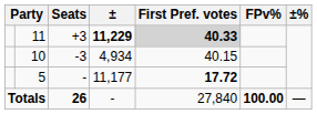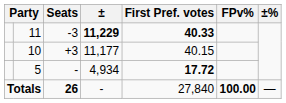 <table class=wikitable>
 <tr>
 <th colspan=2 align=center>Party</th>
 <th valign=top>Seats</th>
 <th valign=top>±</th>
 <th valign=top>First Pref. votes</th>
 <th valign=top>FPv%</th>
 <th valign=top>±%</th>
 </tr>
 <tr>
 <td></td>
 <td align=right>11</td>
-<td align=right>+3</td>
+<td align=right>-3</td>
 <td align=right><strong>11,229</strong></td>
-<td align=right style="background: lightgrey;"><strong>40.33</strong></td>
+<td align=right><strong>40.33</strong></td>
 <td align=right></td>
 </tr>
 <tr>
 <td></td>
 <td align=right>10</td>
-<td align=right>-3</td>
-<td align=right>4,934</td>
+<td align=right>+3</td>
+<td align=right>11,177</td>
 <td align=right>40.15</td>
 <td align=right></td>
 </tr>
 <tr>
 <td></td>
 <td align=right>5</td>
 <td align=right>-</td>
-<td align=right>11,177</td>
+<td align=right>4,934</td>
 <td align=right><strong>17.72</strong></td>
 <td align=right></td>
 </tr>
 <tr>
 <td colspan=2 align=center><strong>Totals</strong></td>
 <td align=right><strong>26</strong></td>
 <td align=center>-</td>
 <td align=right>27,840</td>
 <td align=center><strong>100.00</strong></td>
 <td align=center>—</td>
 </tr>
 </table>
